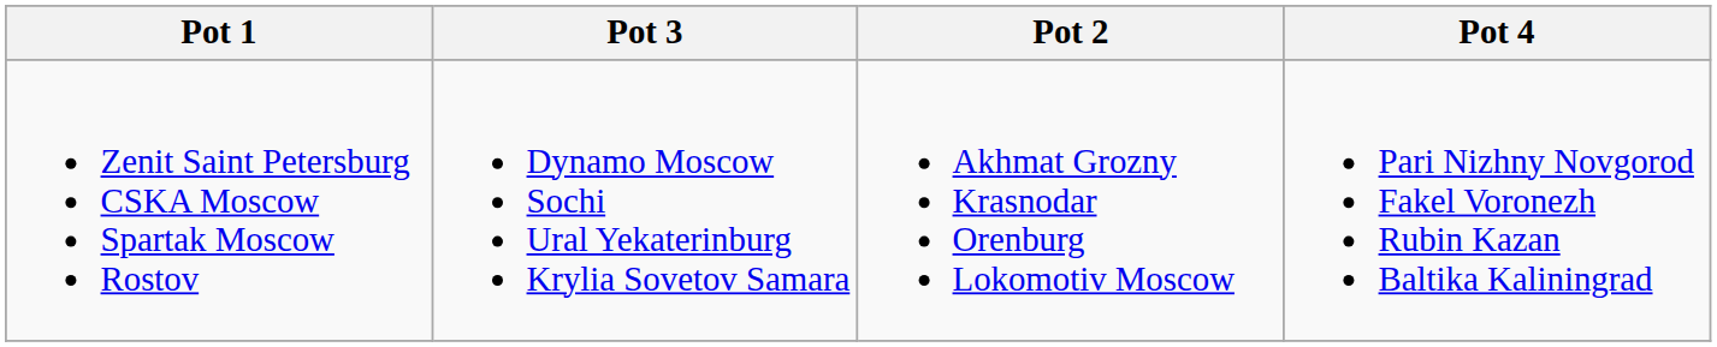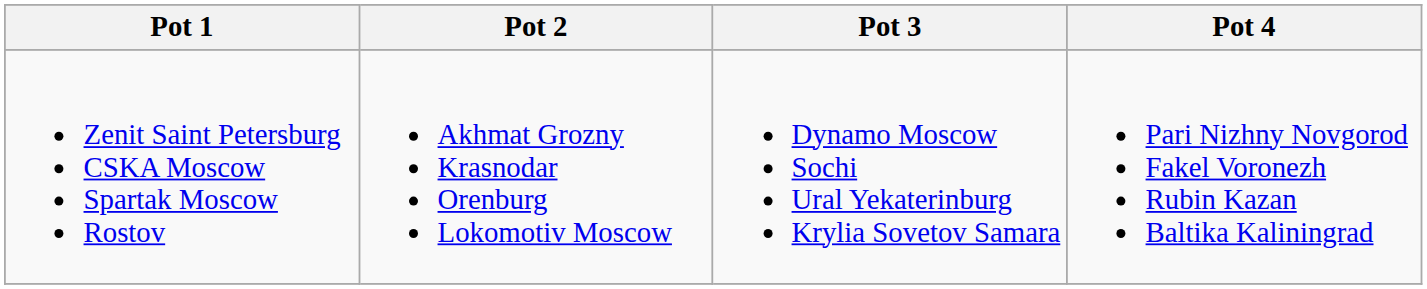 <table class="wikitable">
 <tr>
 <th width="25%">Pot 1</th>
+<th width="25%">Pot 2</th>
 <th width="25%">Pot 3</th>
-<th width="25%">Pot 2</th>
 <th width="25%">Pot 4</th>
 </tr>
 <tr>
 <td><br><ul><li><a href='#'>Zenit Saint Petersburg</a></li><li><a href='#'>CSKA Moscow</a></li><li><a href='#'>Spartak Moscow</a></li><li><a href='#'>Rostov</a></li></ul></td>
+<td><br><ul><li><a href='#'>Akhmat Grozny</a></li><li><a href='#'>Krasnodar</a></li><li><a href='#'>Orenburg</a></li><li><a href='#'>Lokomotiv Moscow</a></li></ul></td>
 <td><br><ul><li><a href='#'>Dynamo Moscow</a></li><li><a href='#'>Sochi</a></li><li><a href='#'>Ural Yekaterinburg</a></li><li><a href='#'>Krylia Sovetov Samara</a></li></ul></td>
-<td><br><ul><li><a href='#'>Akhmat Grozny</a></li><li><a href='#'>Krasnodar</a></li><li><a href='#'>Orenburg</a></li><li><a href='#'>Lokomotiv Moscow</a></li></ul></td>
 <td><br><ul><li><a href='#'>Pari Nizhny Novgorod</a></li><li><a href='#'>Fakel Voronezh</a></li><li><a href='#'>Rubin Kazan</a></li><li><a href='#'>Baltika Kaliningrad</a></li></ul></td>
 </tr>
 </table>
